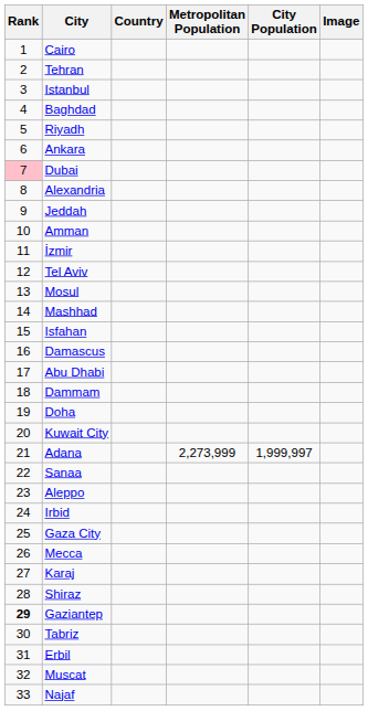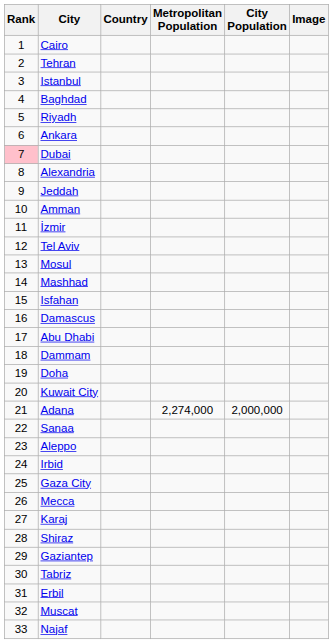 <table class="wikitable sortable">
 <tr>
 <th>Rank</th>
 <th style="text-align:center;">City</th>
 <th>Country</th>
 <th>Metropolitan<br>Population</th>
 <th>City<br>Population</th>
 <th class="unsortable">Image</th>
 </tr>
 <tr>
 <td style="text-align:center;">1</td>
 <td><a href='#'>Cairo</a></td>
 <td></td>
 <td style="text-align:center;"></td>
 <td style="text-align:center;"></td>
 <td></td>
 </tr>
 <tr>
 <td style="text-align:center;">2</td>
 <td><a href='#'>Tehran</a></td>
 <td></td>
 <td style="text-align:center;"></td>
 <td style="text-align:center;"></td>
 <td></td>
 </tr>
 <tr>
 <td style="text-align:center;">3</td>
 <td><a href='#'>Istanbul</a></td>
 <td></td>
 <td style="text-align:center;"></td>
 <td style="text-align:center;"></td>
 <td></td>
 </tr>
 <tr>
 <td style="text-align:center;">4</td>
 <td><a href='#'>Baghdad</a></td>
 <td></td>
 <td style="text-align:center;"></td>
 <td style="text-align:center;"></td>
 <td></td>
 </tr>
 <tr>
 <td style="text-align:center;">5</td>
 <td><a href='#'>Riyadh</a></td>
 <td></td>
 <td style="text-align:center;"></td>
 <td style="text-align:center;"></td>
 <td></td>
 </tr>
 <tr>
 <td style="text-align:center;">6</td>
 <td><a href='#'>Ankara</a></td>
 <td></td>
 <td style="text-align:center;"></td>
 <td style="text-align:center;"></td>
 <td></td>
 </tr>
 <tr>
 <td style="background: pink; text-align:center;">7</td>
 <td><a href='#'>Dubai</a></td>
 <td></td>
 <td style="text-align:center;"></td>
 <td style="text-align:center;"></td>
 <td></td>
 </tr>
 <tr>
 <td style="text-align:center;">8</td>
 <td><a href='#'>Alexandria</a></td>
 <td></td>
 <td style="text-align:center;"></td>
 <td style="text-align:center;"></td>
 <td></td>
 </tr>
 <tr>
 <td style="text-align:center;">9</td>
 <td><a href='#'>Jeddah</a></td>
 <td></td>
 <td style="text-align:center;"></td>
 <td style="text-align:center;"></td>
 <td></td>
 </tr>
 <tr>
 <td style="text-align:center;">10</td>
 <td><a href='#'>Amman</a></td>
 <td></td>
 <td style="text-align:center;"></td>
 <td style="text-align:center;"></td>
 <td></td>
 </tr>
 <tr>
 <td style="text-align:center;">11</td>
 <td><a href='#'>İzmir</a></td>
 <td></td>
 <td style="text-align:center;"></td>
 <td style="text-align:center;"></td>
 <td></td>
 </tr>
 <tr>
 <td style="text-align:center;">12</td>
 <td><a href='#'>Tel Aviv</a></td>
 <td></td>
 <td style="text-align:center;"></td>
 <td style="text-align:center;"></td>
 <td></td>
 </tr>
 <tr>
 <td style="text-align:center;">13</td>
 <td><a href='#'>Mosul</a></td>
 <td></td>
 <td style="text-align:center;"></td>
 <td style="text-align:center;"></td>
 <td></td>
 </tr>
 <tr>
 <td style="text-align:center;">14</td>
 <td><a href='#'>Mashhad</a></td>
 <td></td>
 <td style="text-align:center;"></td>
 <td style="text-align:center;"></td>
 <td></td>
 </tr>
 <tr>
 <td style="text-align:center;">15</td>
 <td><a href='#'>Isfahan</a></td>
 <td></td>
 <td style="text-align:center;"></td>
 <td style="text-align:center;"></td>
 <td></td>
 </tr>
 <tr>
 <td style="text-align:center;">16</td>
 <td><a href='#'>Damascus</a></td>
 <td></td>
 <td style="text-align:center;"></td>
 <td style="text-align:center;"></td>
 <td></td>
 </tr>
 <tr>
 <td style="text-align:center;">17</td>
 <td><a href='#'>Abu Dhabi</a></td>
 <td></td>
 <td style="text-align:center;"></td>
 <td style="text-align:center;"></td>
 <td></td>
 </tr>
 <tr>
 <td style="text-align:center;">18</td>
 <td><a href='#'>Dammam</a></td>
 <td></td>
 <td style="text-align:center;"></td>
 <td style="text-align:center;"></td>
 <td></td>
 </tr>
 <tr>
 <td style="text-align:center;">19</td>
 <td><a href='#'>Doha</a></td>
 <td></td>
 <td style="text-align:center;"></td>
 <td style="text-align:center;"></td>
 <td></td>
 </tr>
 <tr>
 <td style="text-align:center;">20</td>
 <td><a href='#'>Kuwait City</a></td>
 <td></td>
 <td style="text-align:center;"></td>
 <td style="text-align:center;"></td>
 <td></td>
 </tr>
 <tr>
 <td style="text-align:center;">21</td>
 <td><a href='#'>Adana</a></td>
 <td></td>
-<td style="text-align:center;">2,273,999</td>
-<td style="text-align:center;">1,999,997</td>
+<td style="text-align:center;">2,274,000</td>
+<td style="text-align:center;">2,000,000</td>
 <td></td>
 </tr>
 <tr>
 <td style="text-align:center;">22</td>
 <td><a href='#'>Sanaa</a></td>
 <td></td>
 <td style="text-align:center;"></td>
 <td style="text-align:center;"></td>
 <td></td>
 </tr>
 <tr>
 <td style="text-align:center;">23</td>
 <td><a href='#'>Aleppo</a></td>
 <td></td>
 <td style="text-align:center;"></td>
 <td style="text-align:center;"></td>
 <td></td>
 </tr>
 <tr>
 <td style="text-align:center;">24</td>
 <td><a href='#'>Irbid</a></td>
 <td></td>
 <td style="text-align:center;"></td>
 <td style="text-align:center;"></td>
 <td></td>
 </tr>
 <tr>
 <td style="text-align:center;">25</td>
 <td><a href='#'>Gaza City</a></td>
 <td></td>
 <td style="text-align:center;"></td>
 <td style="text-align:center;"></td>
 <td></td>
 </tr>
 <tr>
 <td style="text-align:center;">26</td>
 <td><a href='#'>Mecca</a></td>
 <td></td>
 <td style="text-align:center;"></td>
 <td style="text-align:center;"></td>
 <td></td>
 </tr>
 <tr>
 <td style="text-align:center;">27</td>
 <td><a href='#'>Karaj</a></td>
 <td></td>
 <td style="text-align:center;"></td>
 <td style="text-align:center;"></td>
 <td></td>
 </tr>
 <tr>
 <td style="text-align:center;">28</td>
 <td><a href='#'>Shiraz</a></td>
 <td></td>
 <td style="text-align:center;"></td>
 <td style="text-align:center;"></td>
 <td></td>
 </tr>
 <tr>
-<td style="text-align:center;"><strong>29</strong></td>
+<td style="text-align:center;">29</td>
 <td><a href='#'>Gaziantep</a></td>
 <td></td>
 <td style="text-align:center;"></td>
 <td style="text-align:center;"></td>
 <td></td>
 </tr>
 <tr>
 <td style="text-align:center;">30</td>
 <td><a href='#'>Tabriz</a></td>
 <td></td>
 <td style="text-align:center;"></td>
 <td style="text-align:center;"></td>
 <td></td>
 </tr>
 <tr>
 <td style="text-align:center;">31</td>
 <td><a href='#'>Erbil</a></td>
 <td></td>
 <td style="text-align:center;"></td>
 <td style="text-align:center;"></td>
 <td></td>
 </tr>
 <tr>
 <td style="text-align:center;">32</td>
 <td><a href='#'>Muscat</a></td>
 <td></td>
 <td style="text-align:center;"></td>
 <td style="text-align:center;"></td>
 <td></td>
 </tr>
 <tr>
 <td style="text-align:center;">33</td>
 <td><a href='#'>Najaf</a></td>
 <td></td>
 <td style="text-align:center;"></td>
 <td style="text-align:center;"></td>
 <td></td>
 </tr>
 </table>
